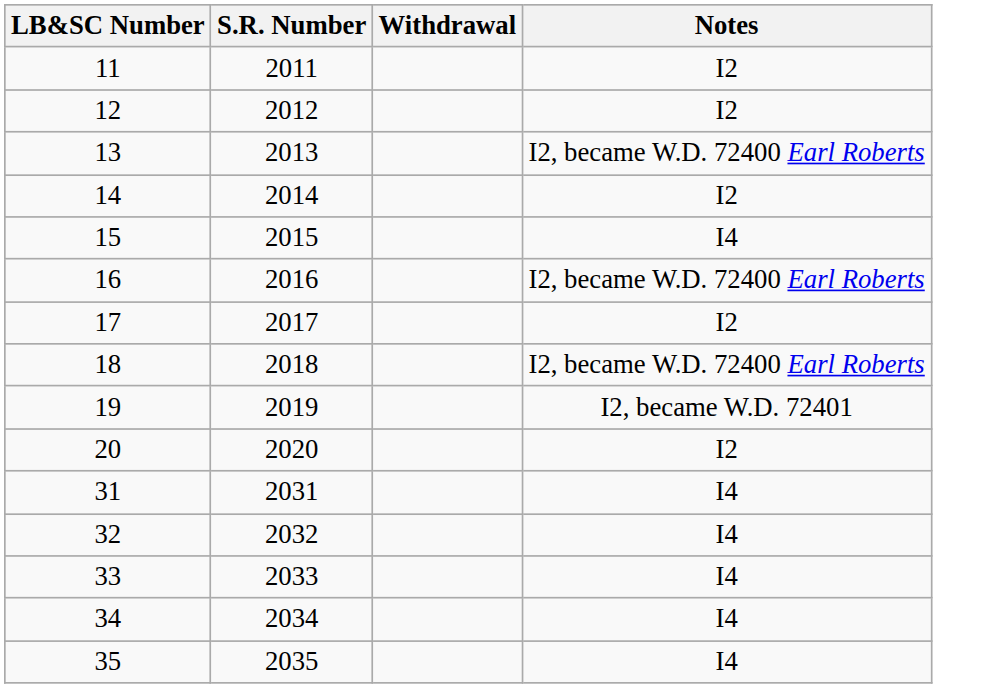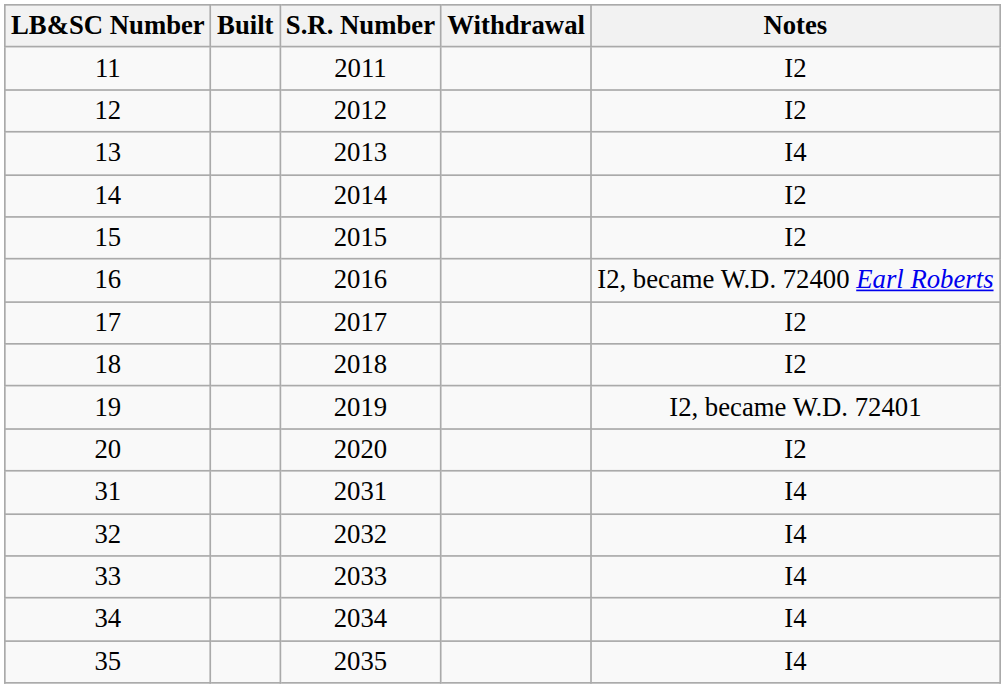 <table class="wikitable sortable mw-collapsible" style="text-align:center">
 <tr>
 <th>LB&SC Number</th>
+<th>Built</th>
 <th>S.R. Number</th>
 <th>Withdrawal</th>
 <th>Notes</th>
 </tr>
 <tr>
 <td>11</td>
+<td></td>
 <td>2011</td>
 <td></td>
 <td>I2</td>
 </tr>
 <tr>
 <td>12</td>
+<td></td>
 <td>2012</td>
 <td></td>
 <td>I2</td>
 </tr>
 <tr>
 <td>13</td>
+<td></td>
 <td>2013</td>
 <td></td>
-<td>I2, became W.D. 72400 <em><a href='#'>Earl Roberts</a></em></td>
+<td>I4</td>
 </tr>
 <tr>
 <td>14</td>
+<td></td>
 <td>2014</td>
 <td></td>
 <td>I2</td>
 </tr>
 <tr>
 <td>15</td>
+<td></td>
 <td>2015</td>
 <td></td>
-<td>I4</td>
+<td>I2</td>
 </tr>
 <tr>
 <td>16</td>
+<td></td>
 <td>2016</td>
 <td></td>
 <td>I2, became W.D. 72400 <em><a href='#'>Earl Roberts</a></em></td>
 </tr>
 <tr>
 <td>17</td>
+<td></td>
 <td>2017</td>
 <td></td>
 <td>I2</td>
 </tr>
 <tr>
 <td>18</td>
+<td></td>
 <td>2018</td>
 <td></td>
-<td>I2, became W.D. 72400 <em><a href='#'>Earl Roberts</a></em></td>
+<td>I2</td>
 </tr>
 <tr>
 <td>19</td>
+<td></td>
 <td>2019</td>
 <td></td>
 <td>I2, became W.D. 72401</td>
 </tr>
 <tr>
 <td>20</td>
+<td></td>
 <td>2020</td>
 <td></td>
 <td>I2</td>
 </tr>
 <tr>
 <td>31</td>
+<td></td>
 <td>2031</td>
 <td></td>
 <td>I4</td>
 </tr>
 <tr>
 <td>32</td>
+<td></td>
 <td>2032</td>
 <td></td>
 <td>I4</td>
 </tr>
 <tr>
 <td>33</td>
+<td></td>
 <td>2033</td>
 <td></td>
 <td>I4</td>
 </tr>
 <tr>
 <td>34</td>
+<td></td>
 <td>2034</td>
 <td></td>
 <td>I4</td>
 </tr>
 <tr>
 <td>35</td>
+<td></td>
 <td>2035</td>
 <td></td>
 <td>I4</td>
 </tr>
 </table>
